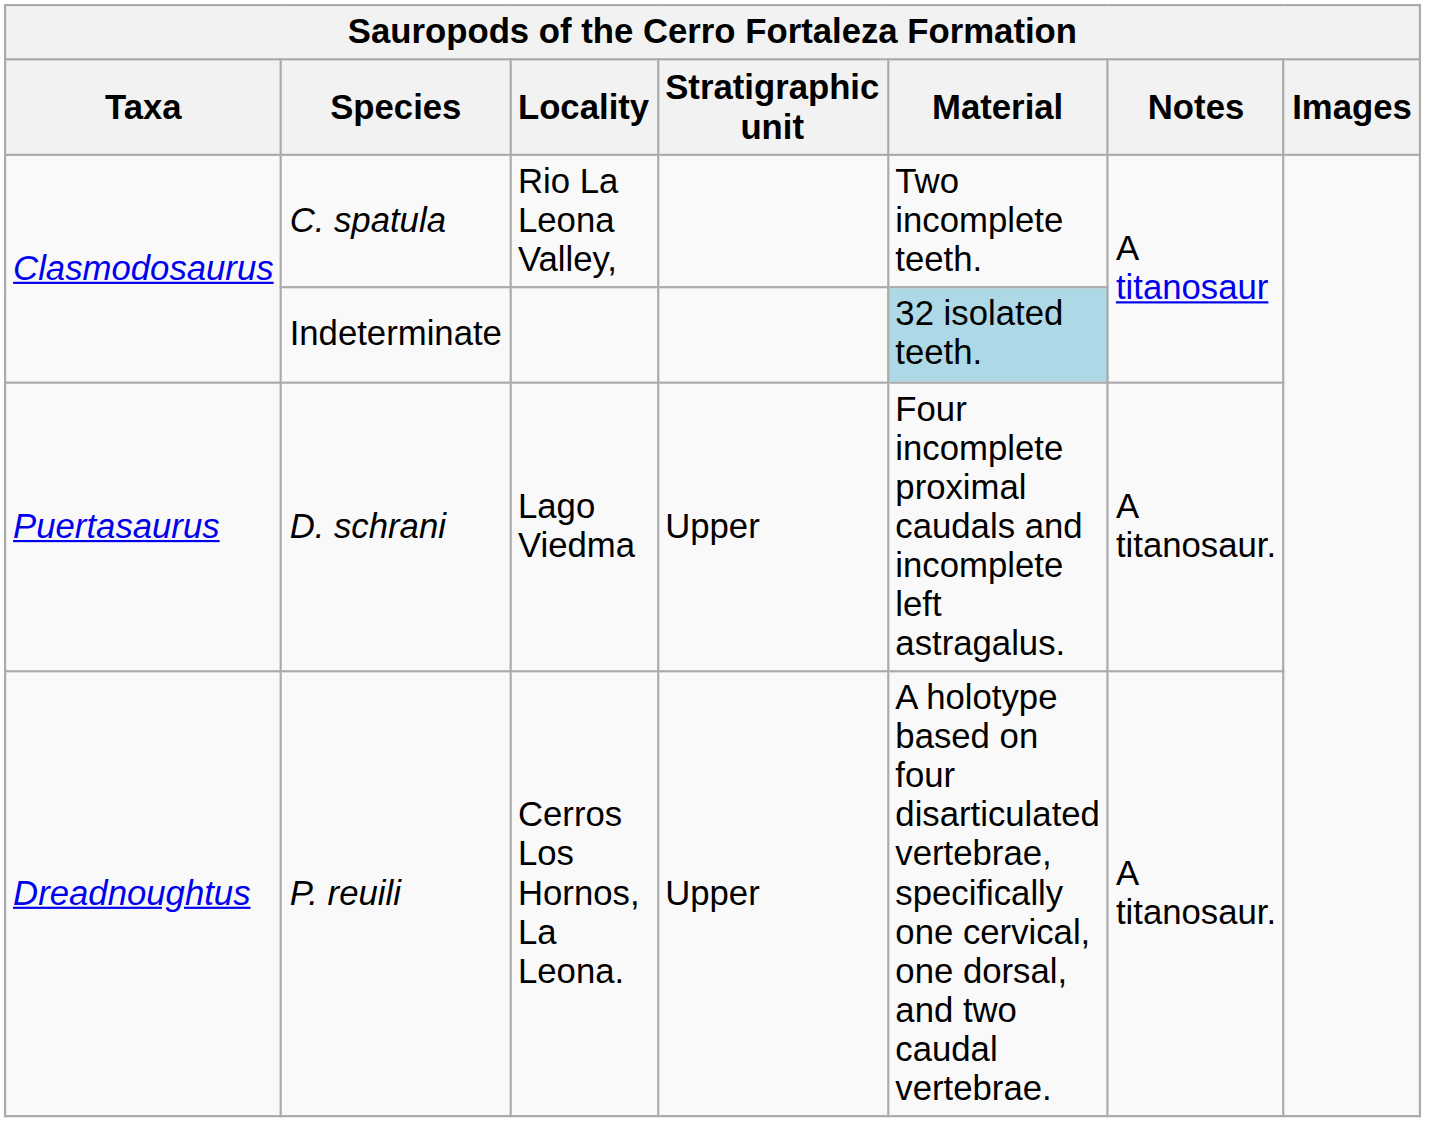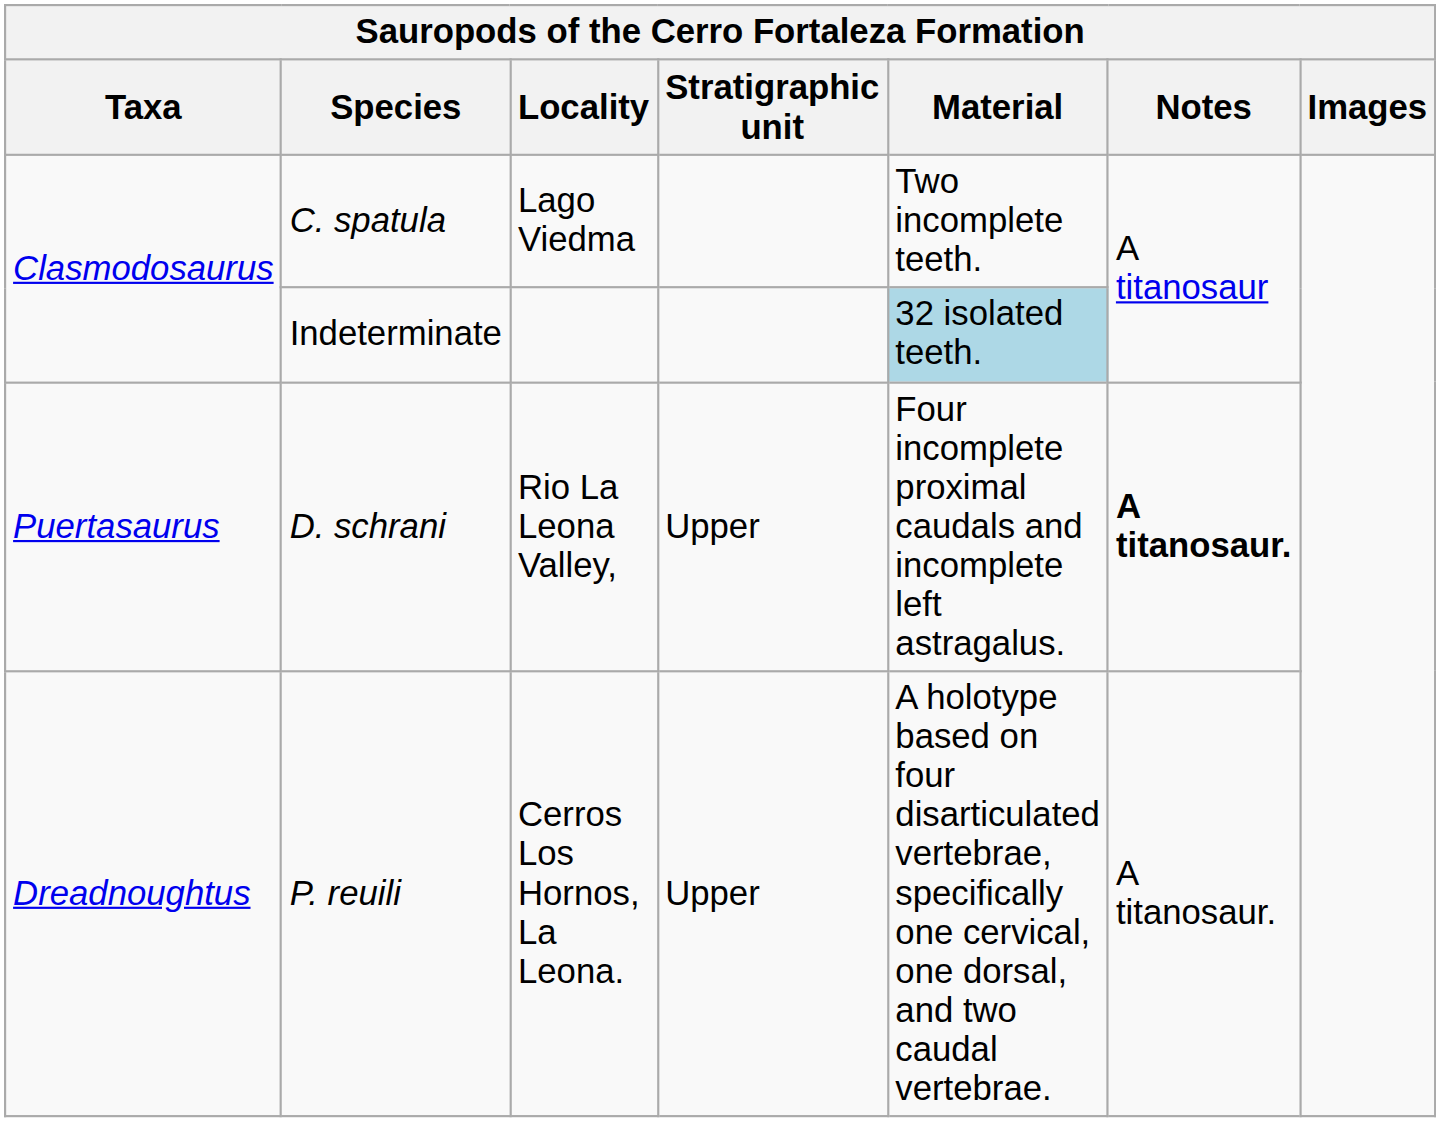 <table class="wikitable">
 <tr>
 <th colspan="7">Sauropods of the Cerro Fortaleza Formation</th>
 </tr>
 <tr>
 <th>Taxa</th>
 <th>Species</th>
 <th>Locality</th>
 <th>Stratigraphic unit</th>
 <th>Material</th>
 <th>Notes</th>
 <th>Images</th>
 </tr>
 <tr>
 <td rowspan = 2><em><a href='#'>Clasmodosaurus</a></em></td>
 <td><em>C. spatula</em></td>
-<td>Rio La Leona Valley,</td>
+<td>Lago Viedma</td>
 <td></td>
 <td>Two incomplete teeth.</td>
 <td rowspan = 2>A <a href='#'>titanosaur</a></td>
 <td rowspan = 100><br></td>
 </tr>
 <tr>
 <td>Indeterminate</td>
 <td></td>
 <td></td>
 <td style="background: lightblue;">32 isolated teeth.</td>
 </tr>
 <tr>
 <td><em><a href='#'>Puertasaurus</a></em></td>
 <td><em>D. schrani</em></td>
-<td>Lago Viedma</td>
+<td>Rio La Leona Valley,</td>
 <td>Upper</td>
 <td>Four incomplete proximal caudals and incomplete left astragalus.</td>
-<td>A titanosaur.</td>
+<td><strong>A titanosaur.</strong></td>
 </tr>
 <tr>
 <td><em><a href='#'>Dreadnoughtus</a></em></td>
 <td><em>P. reuili</em></td>
 <td>Cerros Los Hornos, La Leona.</td>
 <td>Upper</td>
 <td>A holotype based on four disarticulated vertebrae, specifically one cervical, one dorsal, and two caudal vertebrae.</td>
 <td>A titanosaur.</td>
 </tr>
 </table>
